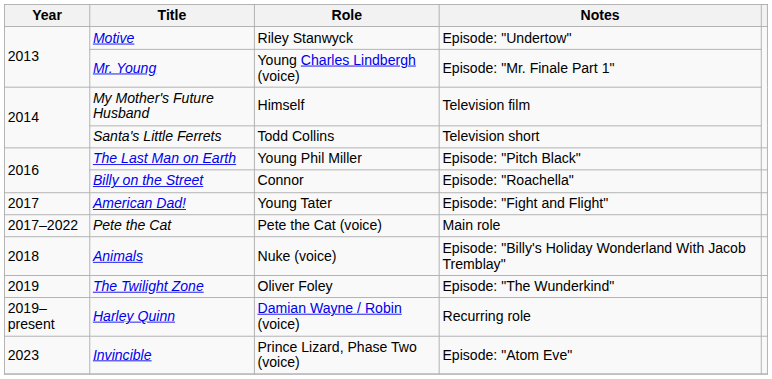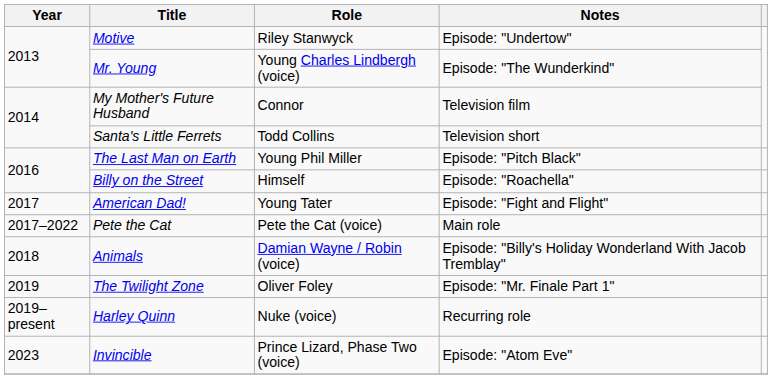 <table class="wikitable sortable">
 <tr>
 <th>Year</th>
 <th>Title</th>
 <th>Role</th>
 <th class="unsortable">Notes</th>
 <th class="unsortable"></th>
 </tr>
 <tr>
 <td rowspan="2">2013</td>
 <td><em><a href='#'>Motive</a></em></td>
 <td>Riley Stanwyck</td>
 <td>Episode: "Undertow"</td>
 </tr>
 <tr>
 <td><em><a href='#'>Mr. Young</a></em></td>
 <td>Young <a href='#'>Charles Lindbergh</a> (voice)</td>
-<td>Episode: "Mr. Finale Part 1"</td>
+<td>Episode: "The Wunderkind"</td>
 </tr>
 <tr>
 <td rowspan="2">2014</td>
 <td><em>My Mother's Future Husband</em></td>
-<td>Himself</td>
+<td>Connor</td>
 <td>Television film</td>
 </tr>
 <tr>
 <td><em>Santa's Little Ferrets</em></td>
 <td>Todd Collins</td>
 <td>Television short</td>
 </tr>
 <tr>
 <td rowspan="2">2016</td>
 <td data-sort-value="Last Man on Earth, The"><em><a href='#'>The Last Man on Earth</a></em></td>
 <td>Young Phil Miller</td>
 <td>Episode: "Pitch Black"</td>
 <td></td>
 </tr>
 <tr>
 <td><em><a href='#'>Billy on the Street</a></em></td>
-<td>Connor</td>
+<td>Himself</td>
 <td>Episode: "Roachella"</td>
 <td></td>
 </tr>
 <tr>
 <td>2017</td>
 <td><em><a href='#'>American Dad!</a></em></td>
 <td>Young Tater</td>
 <td>Episode: "Fight and Flight"</td>
 <td></td>
 </tr>
 <tr>
 <td>2017–2022</td>
 <td><em>Pete the Cat</em></td>
 <td>Pete the Cat (voice)</td>
 <td>Main role</td>
 <td></td>
 </tr>
 <tr>
 <td>2018</td>
 <td><em><a href='#'>Animals</a></em></td>
-<td>Nuke (voice)</td>
+<td><a href='#'>Damian Wayne / Robin</a> (voice)</td>
 <td>Episode: "Billy's Holiday Wonderland With Jacob Tremblay"</td>
 <td></td>
 </tr>
 <tr>
 <td>2019</td>
 <td data-sort-value="Twilight Zone, The"><em><a href='#'>The Twilight Zone</a></em></td>
 <td>Oliver Foley</td>
-<td>Episode: "The Wunderkind"</td>
+<td>Episode: "Mr. Finale Part 1"</td>
 <td></td>
 </tr>
 <tr>
 <td>2019–present</td>
 <td><em><a href='#'>Harley Quinn</a></em></td>
-<td><a href='#'>Damian Wayne / Robin</a> (voice)</td>
+<td>Nuke (voice)</td>
 <td>Recurring role</td>
 <td></td>
 </tr>
 <tr>
 <td>2023</td>
 <td><em><a href='#'>Invincible</a></em></td>
 <td>Prince Lizard, Phase Two (voice)</td>
 <td>Episode: "Atom Eve"</td>
 <td></td>
 </tr>
 <tr>
 </tr>
 </table>
